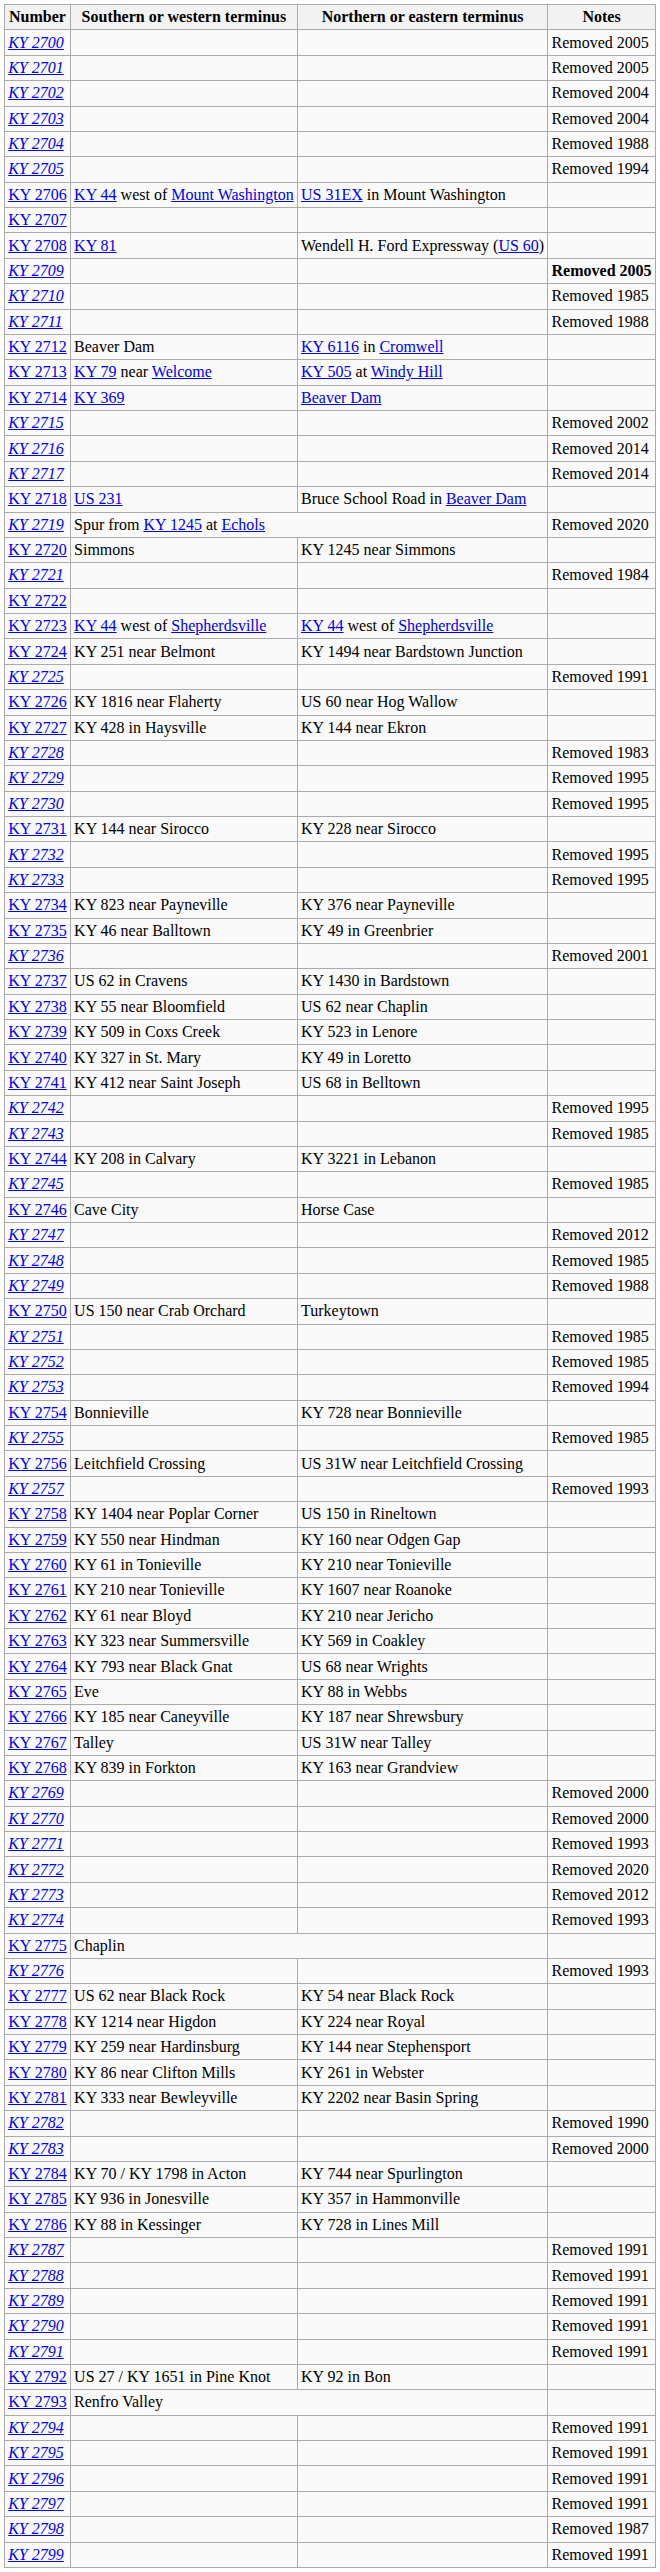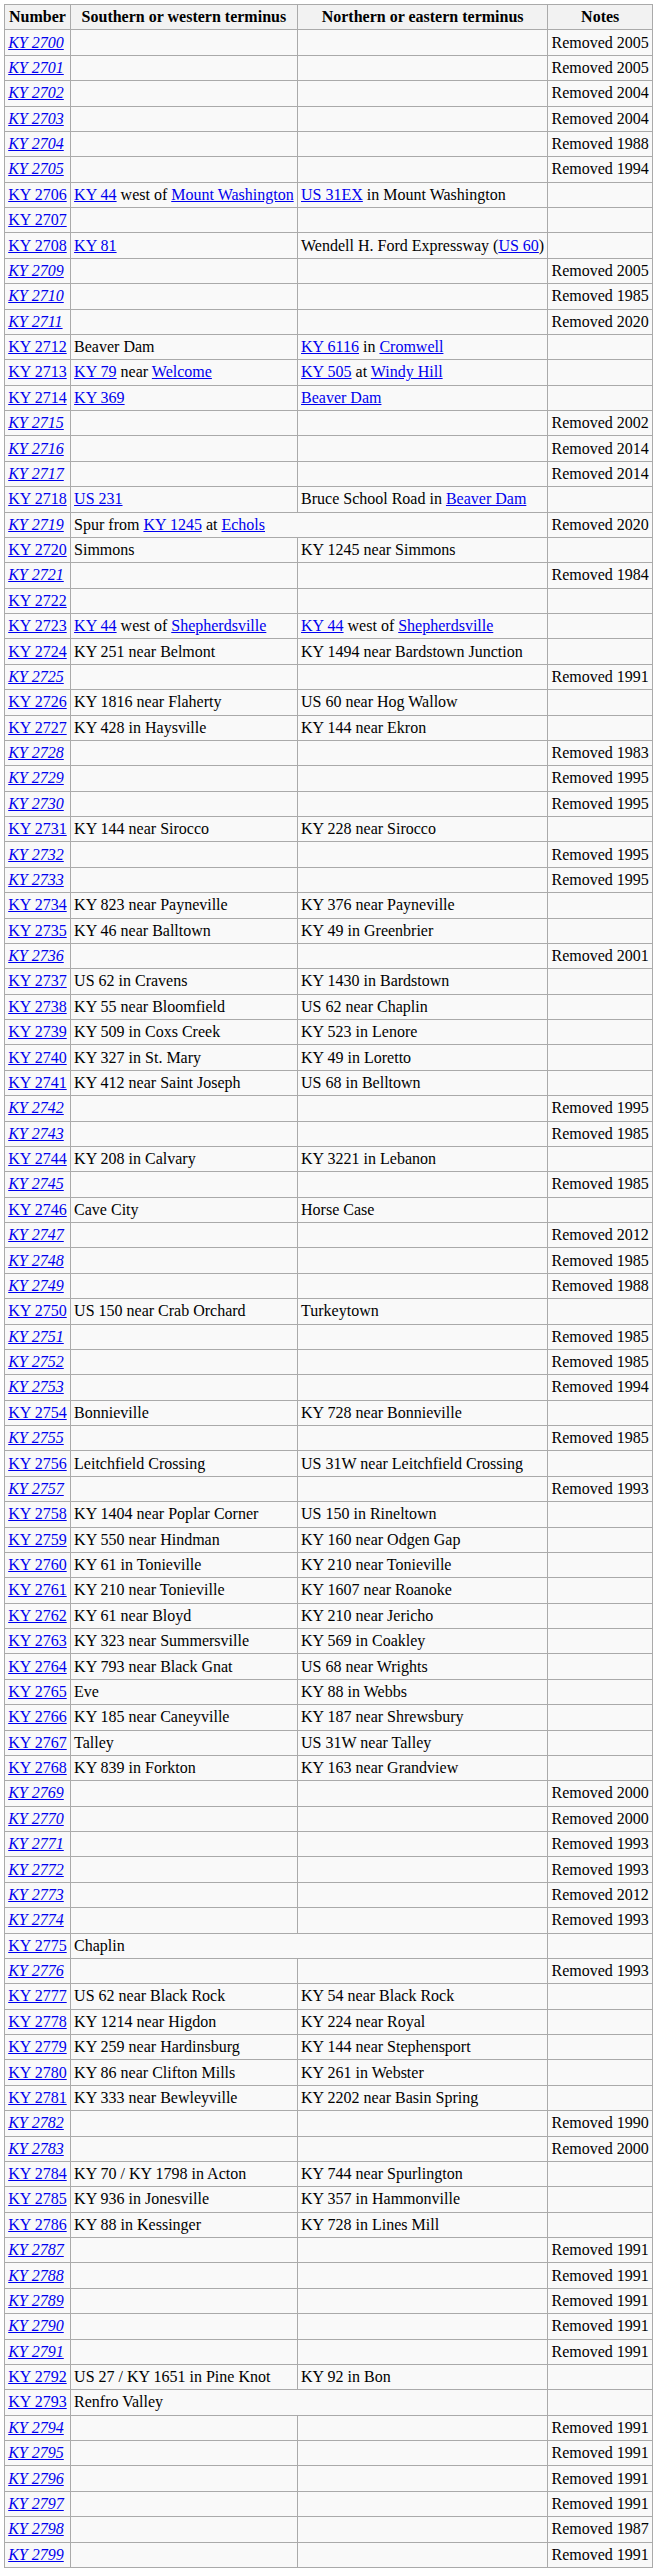 <table class="wikitable sortable mw-collapsible">
 <tr>
 <th>Number</th>
 <th>Southern or western terminus</th>
 <th>Northern or eastern terminus</th>
 <th>Notes</th>
 </tr>
 <tr>
 <td><em> <a href='#'>KY 2700</a></em></td>
 <td></td>
 <td></td>
 <td>Removed 2005</td>
 </tr>
 <tr>
 <td><em> <a href='#'>KY 2701</a></em></td>
 <td></td>
 <td></td>
 <td>Removed 2005</td>
 </tr>
 <tr>
 <td><em> <a href='#'>KY 2702</a></em></td>
 <td></td>
 <td></td>
 <td>Removed 2004</td>
 </tr>
 <tr>
 <td><em> <a href='#'>KY 2703</a></em></td>
 <td></td>
 <td></td>
 <td>Removed 2004</td>
 </tr>
 <tr>
 <td><em> <a href='#'>KY 2704</a></em></td>
 <td></td>
 <td></td>
 <td>Removed 1988</td>
 </tr>
 <tr>
 <td><em> <a href='#'>KY 2705</a></em></td>
 <td></td>
 <td></td>
 <td>Removed 1994</td>
 </tr>
 <tr>
 <td> <a href='#'>KY 2706</a></td>
 <td><a href='#'>KY 44</a> west of <a href='#'>Mount Washington</a></td>
 <td><a href='#'>US 31EX</a> in Mount Washington</td>
 <td></td>
 </tr>
 <tr>
 <td> <a href='#'>KY 2707</a></td>
 <td></td>
 <td></td>
 <td></td>
 </tr>
 <tr>
 <td> <a href='#'>KY 2708</a></td>
 <td><a href='#'>KY 81</a></td>
 <td>Wendell H. Ford Expressway (<a href='#'>US 60</a>)</td>
 <td></td>
 </tr>
 <tr>
 <td><em> <a href='#'>KY 2709</a></em></td>
 <td></td>
 <td></td>
-<td><strong>Removed 2005</strong></td>
+<td>Removed 2005</td>
 </tr>
 <tr>
 <td><em> <a href='#'>KY 2710</a></em></td>
 <td></td>
 <td></td>
 <td>Removed 1985</td>
 </tr>
 <tr>
 <td><em> <a href='#'>KY 2711</a></em></td>
 <td></td>
 <td></td>
-<td>Removed 1988</td>
+<td>Removed 2020</td>
 </tr>
 <tr>
 <td> <a href='#'>KY 2712</a></td>
 <td>Beaver Dam</td>
 <td><a href='#'>KY 6116</a> in <a href='#'>Cromwell</a></td>
 <td></td>
 </tr>
 <tr>
 <td> <a href='#'>KY 2713</a></td>
 <td><a href='#'>KY 79</a> near <a href='#'>Welcome</a></td>
 <td><a href='#'>KY 505</a> at <a href='#'>Windy Hill</a></td>
 <td></td>
 </tr>
 <tr>
 <td> <a href='#'>KY 2714</a></td>
 <td><a href='#'>KY 369</a></td>
 <td><a href='#'>Beaver Dam</a></td>
 <td></td>
 </tr>
 <tr>
 <td><em> <a href='#'>KY 2715</a></em></td>
 <td></td>
 <td></td>
 <td>Removed 2002</td>
 </tr>
 <tr>
 <td><em> <a href='#'>KY 2716</a></em></td>
 <td></td>
 <td></td>
 <td>Removed 2014</td>
 </tr>
 <tr>
 <td><em> <a href='#'>KY 2717</a></em></td>
 <td></td>
 <td></td>
 <td>Removed 2014</td>
 </tr>
 <tr>
 <td> <a href='#'>KY 2718</a></td>
 <td><a href='#'>US 231</a></td>
 <td>Bruce School Road in <a href='#'>Beaver Dam</a></td>
 <td></td>
 </tr>
 <tr>
 <td><em> <a href='#'>KY 2719</a></em></td>
 <td colspan="2">Spur from <a href='#'>KY 1245</a> at <a href='#'>Echols</a></td>
 <td>Removed 2020</td>
 </tr>
 <tr>
 <td> <a href='#'>KY 2720</a></td>
 <td>Simmons</td>
 <td>KY 1245 near Simmons</td>
 <td></td>
 </tr>
 <tr>
 <td><em> <a href='#'>KY 2721</a></em></td>
 <td></td>
 <td></td>
 <td>Removed 1984</td>
 </tr>
 <tr>
 <td> <a href='#'>KY 2722</a></td>
 <td></td>
 <td></td>
 <td></td>
 </tr>
 <tr>
 <td> <a href='#'>KY 2723</a></td>
 <td><a href='#'>KY 44</a> west of <a href='#'>Shepherdsville</a></td>
 <td><a href='#'>KY 44</a> west of <a href='#'>Shepherdsville</a></td>
 <td></td>
 </tr>
 <tr>
 <td> <a href='#'>KY 2724</a></td>
 <td>KY 251 near Belmont</td>
 <td>KY 1494 near Bardstown Junction</td>
 <td></td>
 </tr>
 <tr>
 <td><em> <a href='#'>KY 2725</a></em></td>
 <td></td>
 <td></td>
 <td>Removed 1991</td>
 </tr>
 <tr>
 <td> <a href='#'>KY 2726</a></td>
 <td>KY 1816 near Flaherty</td>
 <td>US 60 near Hog Wallow</td>
 <td></td>
 </tr>
 <tr>
 <td> <a href='#'>KY 2727</a></td>
 <td>KY 428 in Haysville</td>
 <td>KY 144 near Ekron</td>
 <td></td>
 </tr>
 <tr>
 <td><em> <a href='#'>KY 2728</a></em></td>
 <td></td>
 <td></td>
 <td>Removed 1983</td>
 </tr>
 <tr>
 <td><em> <a href='#'>KY 2729</a></em></td>
 <td></td>
 <td></td>
 <td>Removed 1995</td>
 </tr>
 <tr>
 <td><em> <a href='#'>KY 2730</a></em></td>
 <td></td>
 <td></td>
 <td>Removed 1995</td>
 </tr>
 <tr>
 <td> <a href='#'>KY 2731</a></td>
 <td>KY 144 near Sirocco</td>
 <td>KY 228 near Sirocco</td>
 <td></td>
 </tr>
 <tr>
 <td><em> <a href='#'>KY 2732</a></em></td>
 <td></td>
 <td></td>
 <td>Removed 1995</td>
 </tr>
 <tr>
 <td><em> <a href='#'>KY 2733</a></em></td>
 <td></td>
 <td></td>
 <td>Removed 1995</td>
 </tr>
 <tr>
 <td> <a href='#'>KY 2734</a></td>
 <td>KY 823 near Payneville</td>
 <td>KY 376 near Payneville</td>
 <td></td>
 </tr>
 <tr>
 <td> <a href='#'>KY 2735</a></td>
 <td>KY 46 near Balltown</td>
 <td>KY 49 in Greenbrier</td>
 <td></td>
 </tr>
 <tr>
 <td><em> <a href='#'>KY 2736</a></em></td>
 <td></td>
 <td></td>
 <td>Removed 2001</td>
 </tr>
 <tr>
 <td> <a href='#'>KY 2737</a></td>
 <td>US 62 in Cravens</td>
 <td>KY 1430 in Bardstown</td>
 <td></td>
 </tr>
 <tr>
 <td> <a href='#'>KY 2738</a></td>
 <td>KY 55 near Bloomfield</td>
 <td>US 62 near Chaplin</td>
 <td></td>
 </tr>
 <tr>
 <td> <a href='#'>KY 2739</a></td>
 <td>KY 509 in Coxs Creek</td>
 <td>KY 523 in Lenore</td>
 <td></td>
 </tr>
 <tr>
 <td> <a href='#'>KY 2740</a></td>
 <td>KY 327 in St. Mary</td>
 <td>KY 49 in Loretto</td>
 <td></td>
 </tr>
 <tr>
 <td> <a href='#'>KY 2741</a></td>
 <td>KY 412 near Saint Joseph</td>
 <td>US 68 in Belltown</td>
 <td></td>
 </tr>
 <tr>
 <td><em> <a href='#'>KY 2742</a></em></td>
 <td></td>
 <td></td>
 <td>Removed 1995</td>
 </tr>
 <tr>
 <td><em> <a href='#'>KY 2743</a></em></td>
 <td></td>
 <td></td>
 <td>Removed 1985</td>
 </tr>
 <tr>
 <td> <a href='#'>KY 2744</a></td>
 <td>KY 208 in Calvary</td>
 <td>KY 3221 in Lebanon</td>
 <td></td>
 </tr>
 <tr>
 <td><em> <a href='#'>KY 2745</a></em></td>
 <td></td>
 <td></td>
 <td>Removed 1985</td>
 </tr>
 <tr>
 <td> <a href='#'>KY 2746</a></td>
 <td>Cave City</td>
 <td>Horse Case</td>
 <td></td>
 </tr>
 <tr>
 <td><em> <a href='#'>KY 2747</a></em></td>
 <td></td>
 <td></td>
 <td>Removed 2012</td>
 </tr>
 <tr>
 <td><em> <a href='#'>KY 2748</a></em></td>
 <td></td>
 <td></td>
 <td>Removed 1985</td>
 </tr>
 <tr>
 <td><em> <a href='#'>KY 2749</a></em></td>
 <td></td>
 <td></td>
 <td>Removed 1988</td>
 </tr>
 <tr>
 <td> <a href='#'>KY 2750</a></td>
 <td>US 150 near Crab Orchard</td>
 <td>Turkeytown</td>
 <td></td>
 </tr>
 <tr>
 <td><em> <a href='#'>KY 2751</a></em></td>
 <td></td>
 <td></td>
 <td>Removed 1985</td>
 </tr>
 <tr>
 <td><em> <a href='#'>KY 2752</a></em></td>
 <td></td>
 <td></td>
 <td>Removed 1985</td>
 </tr>
 <tr>
 <td><em> <a href='#'>KY 2753</a></em></td>
 <td></td>
 <td></td>
 <td>Removed 1994</td>
 </tr>
 <tr>
 <td> <a href='#'>KY 2754</a></td>
 <td>Bonnieville</td>
 <td>KY 728 near Bonnieville</td>
 <td></td>
 </tr>
 <tr>
 <td><em> <a href='#'>KY 2755</a></em></td>
 <td></td>
 <td></td>
 <td>Removed 1985</td>
 </tr>
 <tr>
 <td> <a href='#'>KY 2756</a></td>
 <td>Leitchfield Crossing</td>
 <td>US 31W near Leitchfield Crossing</td>
 <td></td>
 </tr>
 <tr>
 <td><em> <a href='#'>KY 2757</a></em></td>
 <td></td>
 <td></td>
 <td>Removed 1993</td>
 </tr>
 <tr>
 <td> <a href='#'>KY 2758</a></td>
 <td>KY 1404 near Poplar Corner</td>
 <td>US 150 in Rineltown</td>
 <td></td>
 </tr>
 <tr>
 <td> <a href='#'>KY 2759</a></td>
 <td>KY 550 near Hindman</td>
 <td>KY 160 near Odgen Gap</td>
 <td></td>
 </tr>
 <tr>
 <td> <a href='#'>KY 2760</a></td>
 <td>KY 61 in Tonieville</td>
 <td>KY 210 near Tonieville</td>
 <td></td>
 </tr>
 <tr>
 <td> <a href='#'>KY 2761</a></td>
 <td>KY 210 near Tonieville</td>
 <td>KY 1607 near Roanoke</td>
 <td></td>
 </tr>
 <tr>
 <td> <a href='#'>KY 2762</a></td>
 <td>KY 61 near Bloyd</td>
 <td>KY 210 near Jericho</td>
 <td></td>
 </tr>
 <tr>
 <td> <a href='#'>KY 2763</a></td>
 <td>KY 323 near Summersville</td>
 <td>KY 569 in Coakley</td>
 <td></td>
 </tr>
 <tr>
 <td> <a href='#'>KY 2764</a></td>
 <td>KY 793 near Black Gnat</td>
 <td>US 68 near Wrights</td>
 <td></td>
 </tr>
 <tr>
 <td> <a href='#'>KY 2765</a></td>
 <td>Eve</td>
 <td>KY 88 in Webbs</td>
 <td></td>
 </tr>
 <tr>
 <td> <a href='#'>KY 2766</a></td>
 <td>KY 185 near Caneyville</td>
 <td>KY 187 near Shrewsbury</td>
 <td></td>
 </tr>
 <tr>
 <td> <a href='#'>KY 2767</a></td>
 <td>Talley</td>
 <td>US 31W near Talley</td>
 <td></td>
 </tr>
 <tr>
 <td> <a href='#'>KY 2768</a></td>
 <td>KY 839 in Forkton</td>
 <td>KY 163 near Grandview</td>
 <td></td>
 </tr>
 <tr>
 <td><em> <a href='#'>KY 2769</a></em></td>
 <td></td>
 <td></td>
 <td>Removed 2000</td>
 </tr>
 <tr>
 <td><em> <a href='#'>KY 2770</a></em></td>
 <td></td>
 <td></td>
 <td>Removed 2000</td>
 </tr>
 <tr>
 <td><em> <a href='#'>KY 2771</a></em></td>
 <td></td>
 <td></td>
 <td>Removed 1993</td>
 </tr>
 <tr>
 <td><em> <a href='#'>KY 2772</a></em></td>
 <td></td>
 <td></td>
-<td>Removed 2020</td>
+<td>Removed 1993</td>
 </tr>
 <tr>
 <td><em> <a href='#'>KY 2773</a></em></td>
 <td></td>
 <td></td>
 <td>Removed 2012</td>
 </tr>
 <tr>
 <td><em> <a href='#'>KY 2774</a></em></td>
 <td></td>
 <td></td>
 <td>Removed 1993</td>
 </tr>
 <tr>
 <td> <a href='#'>KY 2775</a></td>
 <td colspan="2">Chaplin</td>
 <td></td>
 </tr>
 <tr>
 <td><em> <a href='#'>KY 2776</a></em></td>
 <td></td>
 <td></td>
 <td>Removed 1993</td>
 </tr>
 <tr>
 <td> <a href='#'>KY 2777</a></td>
 <td>US 62 near Black Rock</td>
 <td>KY 54 near Black Rock</td>
 <td></td>
 </tr>
 <tr>
 <td> <a href='#'>KY 2778</a></td>
 <td>KY 1214 near Higdon</td>
 <td>KY 224 near Royal</td>
 <td></td>
 </tr>
 <tr>
 <td> <a href='#'>KY 2779</a></td>
 <td>KY 259 near Hardinsburg</td>
 <td>KY 144 near Stephensport</td>
 <td></td>
 </tr>
 <tr>
 <td> <a href='#'>KY 2780</a></td>
 <td>KY 86 near Clifton Mills</td>
 <td>KY 261 in Webster</td>
 <td></td>
 </tr>
 <tr>
 <td> <a href='#'>KY 2781</a></td>
 <td>KY 333 near Bewleyville</td>
 <td>KY 2202 near Basin Spring</td>
 <td></td>
 </tr>
 <tr>
 <td><em> <a href='#'>KY 2782</a></em></td>
 <td></td>
 <td></td>
 <td>Removed 1990</td>
 </tr>
 <tr>
 <td><em> <a href='#'>KY 2783</a></em></td>
 <td></td>
 <td></td>
 <td>Removed 2000</td>
 </tr>
 <tr>
 <td> <a href='#'>KY 2784</a></td>
 <td>KY 70 / KY 1798 in Acton</td>
 <td>KY 744 near Spurlington</td>
 <td></td>
 </tr>
 <tr>
 <td> <a href='#'>KY 2785</a></td>
 <td>KY 936 in Jonesville</td>
 <td>KY 357 in Hammonville</td>
 <td></td>
 </tr>
 <tr>
 <td> <a href='#'>KY 2786</a></td>
 <td>KY 88 in Kessinger</td>
 <td>KY 728 in Lines Mill</td>
 <td></td>
 </tr>
 <tr>
 <td><em> <a href='#'>KY 2787</a></em></td>
 <td></td>
 <td></td>
 <td>Removed 1991</td>
 </tr>
 <tr>
 <td><em> <a href='#'>KY 2788</a></em></td>
 <td></td>
 <td></td>
 <td>Removed 1991</td>
 </tr>
 <tr>
 <td><em> <a href='#'>KY 2789</a></em></td>
 <td></td>
 <td></td>
 <td>Removed 1991</td>
 </tr>
 <tr>
 <td><em> <a href='#'>KY 2790</a></em></td>
 <td></td>
 <td></td>
 <td>Removed 1991</td>
 </tr>
 <tr>
 <td><em> <a href='#'>KY 2791</a></em></td>
 <td></td>
 <td></td>
 <td>Removed 1991</td>
 </tr>
 <tr>
 <td> <a href='#'>KY 2792</a></td>
 <td>US 27 / KY 1651 in Pine Knot</td>
 <td>KY 92 in Bon</td>
 <td></td>
 </tr>
 <tr>
 <td> <a href='#'>KY 2793</a></td>
 <td colspan="2">Renfro Valley</td>
 <td></td>
 </tr>
 <tr>
 <td><em> <a href='#'>KY 2794</a></em></td>
 <td></td>
 <td></td>
 <td>Removed 1991</td>
 </tr>
 <tr>
 <td><em> <a href='#'>KY 2795</a></em></td>
 <td></td>
 <td></td>
 <td>Removed 1991</td>
 </tr>
 <tr>
 <td><em> <a href='#'>KY 2796</a></em></td>
 <td></td>
 <td></td>
 <td>Removed 1991</td>
 </tr>
 <tr>
 <td><em> <a href='#'>KY 2797</a></em></td>
 <td></td>
 <td></td>
 <td>Removed 1991</td>
 </tr>
 <tr>
 <td><em> <a href='#'>KY 2798</a></em></td>
 <td></td>
 <td></td>
 <td>Removed 1987</td>
 </tr>
 <tr>
 <td><em> <a href='#'>KY 2799</a></em></td>
 <td></td>
 <td></td>
 <td>Removed 1991</td>
 </tr>
 </table>
